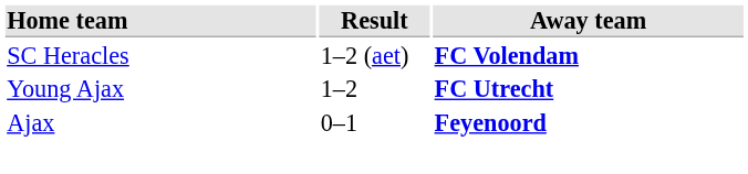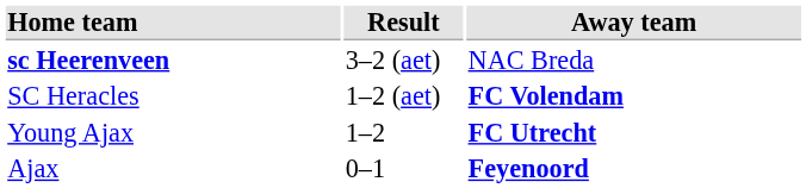 <table>
 <tr bgcolor="#E4E4E4">
 <th style="border-bottom:1px solid #AAAAAA" width="200" align="left">Home team</th>
 <th style="border-bottom:1px solid #AAAAAA" width="70" align="center">Result</th>
 <th style="border-bottom:1px solid #AAAAAA" width="200">Away team</th>
+</tr>
+<tr>
+<td><strong><a href='#'>sc Heerenveen</a></strong></td>
+<td>3–2 (<a href='#'>aet</a>)</td>
+<td><a href='#'>NAC Breda</a></td>
 </tr>
 <tr>
 <td><a href='#'>SC Heracles</a></td>
 <td>1–2 (<a href='#'>aet</a>)</td>
 <td><strong><a href='#'>FC Volendam</a></strong></td>
 </tr>
 <tr>
 <td><a href='#'>Young Ajax</a></td>
 <td>1–2</td>
 <td><strong><a href='#'>FC Utrecht</a></strong></td>
 </tr>
 <tr>
 <td><a href='#'>Ajax</a></td>
 <td>0–1</td>
 <td><strong><a href='#'>Feyenoord</a></strong></td>
 </tr>
 </table>
